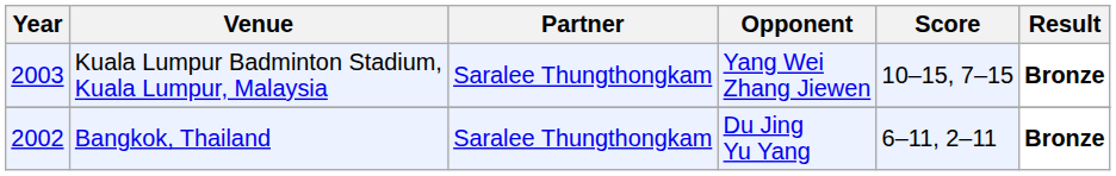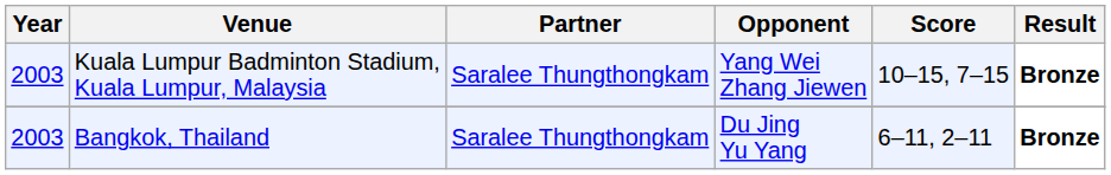 <table class="sortable wikitable" style="font-size: 90%;">
 <tr>
 <th>Year</th>
 <th>Venue</th>
 <th>Partner</th>
 <th>Opponent</th>
 <th>Score</th>
 <th>Result</th>
 </tr>
 <tr style="background:#ECF2FF">
 <td align="center"><a href='#'>2003</a></td>
 <td align="left">Kuala Lumpur Badminton Stadium,<br><a href='#'>Kuala Lumpur, Malaysia</a></td>
 <td align="left"> <a href='#'>Saralee Thungthongkam</a></td>
 <td align="left"> <a href='#'>Yang Wei</a> <br>  <a href='#'>Zhang Jiewen</a></td>
 <td align="left">10–15, 7–15</td>
 <td style="text-align:left; background:white"> <strong>Bronze</strong></td>
 </tr>
 <tr>
 </tr>
 <tr style="background:#ECF2FF">
-<td align="center"><a href='#'>2002</a></td>
+<td align="center"><a href='#'>2003</a></td>
 <td align="left"><a href='#'>Bangkok, Thailand</a></td>
 <td align="left"> <a href='#'>Saralee Thungthongkam</a></td>
 <td align="left"> <a href='#'>Du Jing</a> <br>  <a href='#'>Yu Yang</a></td>
 <td align="left">6–11, 2–11</td>
 <td style="text-align:left; background:white"> <strong>Bronze</strong></td>
 </tr>
 </table>
